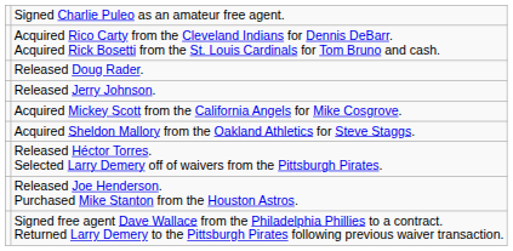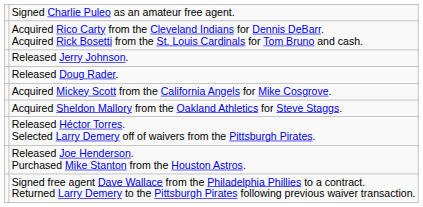 <table class="wikitable">
 <tr>
 <td></td>
 <td>Signed <a href='#'>Charlie Puleo</a> as an amateur free agent.</td>
 </tr>
 <tr>
 <td></td>
 <td>Acquired <a href='#'>Rico Carty</a> from the <a href='#'>Cleveland Indians</a> for <a href='#'>Dennis DeBarr</a>. <br>Acquired <a href='#'>Rick Bosetti</a> from the <a href='#'>St. Louis Cardinals</a> for <a href='#'>Tom Bruno</a> and cash.</td>
 </tr>
 <tr>
 <td></td>
-<td>Released <a href='#'>Doug Rader</a>.</td>
+<td>Released <a href='#'>Jerry Johnson</a>.</td>
 </tr>
 <tr>
 <td></td>
-<td>Released <a href='#'>Jerry Johnson</a>.</td>
+<td>Released <a href='#'>Doug Rader</a>.</td>
 </tr>
 <tr>
 <td></td>
 <td>Acquired <a href='#'>Mickey Scott</a> from the <a href='#'>California Angels</a> for <a href='#'>Mike Cosgrove</a>.</td>
 </tr>
 <tr>
 <td></td>
 <td>Acquired <a href='#'>Sheldon Mallory</a> from the <a href='#'>Oakland Athletics</a> for <a href='#'>Steve Staggs</a>.</td>
 </tr>
 <tr>
 <td></td>
 <td>Released <a href='#'>Héctor Torres</a>. <br>Selected <a href='#'>Larry Demery</a> off of waivers from the <a href='#'>Pittsburgh Pirates</a>.</td>
 </tr>
 <tr>
 <td></td>
 <td>Released <a href='#'>Joe Henderson</a>. <br>Purchased <a href='#'>Mike Stanton</a> from the <a href='#'>Houston Astros</a>.</td>
 </tr>
 <tr>
 <td></td>
 <td>Signed free agent <a href='#'>Dave Wallace</a> from the <a href='#'>Philadelphia Phillies</a> to a contract. <br>Returned <a href='#'>Larry Demery</a> to the <a href='#'>Pittsburgh Pirates</a> following previous waiver transaction.</td>
 </tr>
 </table>
